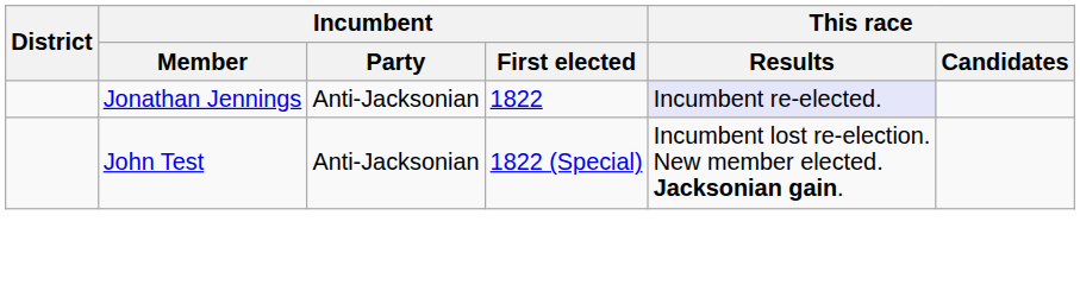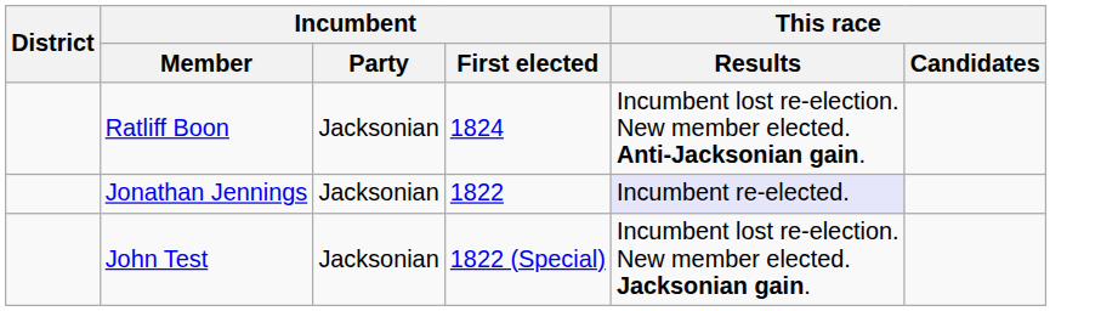 <table class=wikitable>
 <tr>
 <th rowspan=2>District</th>
 <th colspan=3>Incumbent</th>
 <th colspan=2>This race</th>
 </tr>
 <tr>
 <th>Member</th>
 <th>Party</th>
 <th>First elected</th>
 <th>Results</th>
 <th>Candidates</th>
 </tr>
 <tr>
 <td></td>
+<td><a href='#'>Ratliff Boon</a></td>
+<td>Jacksonian</td>
+<td><a href='#'>1824</a></td>
+<td>Incumbent lost re-election.<br>New member elected.<br><strong>Anti-Jacksonian gain</strong>.</td>
+<td nowrap></td>
+</tr>
+<tr>
+<td></td>
 <td><a href='#'>Jonathan Jennings</a></td>
-<td>Anti-Jacksonian</td>
+<td>Jacksonian</td>
 <td><a href='#'>1822</a></td>
 <td style="background: lavender;">Incumbent re-elected.</td>
 <td nowrap></td>
 </tr>
 <tr>
 <td></td>
 <td><a href='#'>John Test</a></td>
-<td>Anti-Jacksonian</td>
+<td>Jacksonian</td>
 <td><a href='#'>1822 (Special)</a></td>
 <td>Incumbent lost re-election.<br>New member elected.<br><strong>Jacksonian gain</strong>.</td>
 <td nowrap></td>
 </tr>
 </table>
